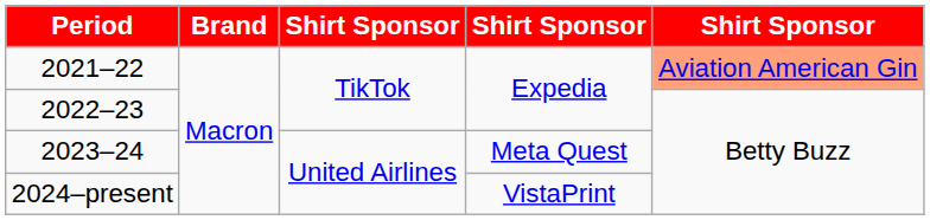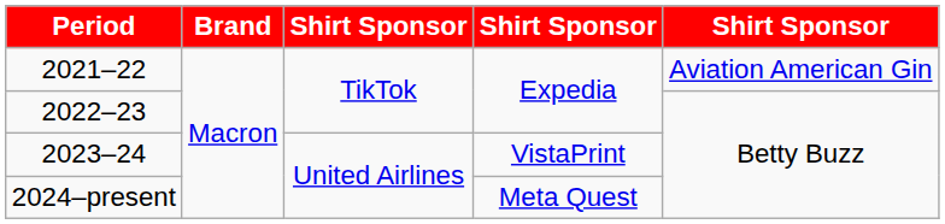 <table class="wikitable" style="text-align: center;">
 <tr>
 <th scope="col" style="background-color:red; color:white; border:3px ##;">Period</th>
 <th scope="col" style="background-color:red; color:white; border:3px ##;">Brand</th>
 <th scope="col" style="background-color:red; color:white; border:3px ##;">Shirt Sponsor </th>
 <th scope="col" style="background-color:red; color:white; border:3px ##;">Shirt Sponsor </th>
 <th scope="col" style="background-color:red; color:white; border:3px ##;">Shirt Sponsor </th>
 </tr>
 <tr>
 <td>2021–22</td>
 <td rowspan="4"><a href='#'>Macron</a></td>
 <td rowspan="2"><a href='#'>TikTok</a></td>
 <td rowspan="2"><a href='#'>Expedia</a></td>
-<td style="background: lightsalmon;"><a href='#'>Aviation American Gin</a></td>
+<td><a href='#'>Aviation American Gin</a></td>
 </tr>
 <tr>
 <td>2022–23</td>
 <td rowspan="3">Betty Buzz</td>
 </tr>
 <tr>
 <td>2023–24</td>
 <td rowspan="2"><a href='#'>United Airlines</a></td>
-<td><a href='#'>Meta Quest</a></td>
+<td><a href='#'>VistaPrint</a></td>
 </tr>
 <tr>
 <td>2024–present</td>
-<td><a href='#'>VistaPrint</a></td>
+<td><a href='#'>Meta Quest</a></td>
 </tr>
 </table>
